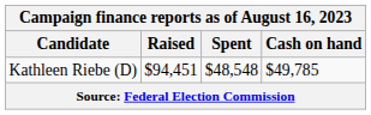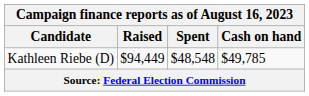 <table class="wikitable sortable">
 <tr>
 <th colspan=4>Campaign finance reports as of August 16, 2023</th>
 </tr>
 <tr style="text-align:center;">
 <th>Candidate</th>
 <th>Raised</th>
 <th>Spent</th>
 <th>Cash on hand</th>
 </tr>
 <tr>
 <td>Kathleen Riebe (D)</td>
-<td>$94,451</td>
+<td>$94,449</td>
 <td>$48,548</td>
 <td>$49,785</td>
 </tr>
 <tr>
 <th colspan="4"><small>Source: <a href='#'>Federal Election Commission</a></small></th>
 </tr>
 </table>
